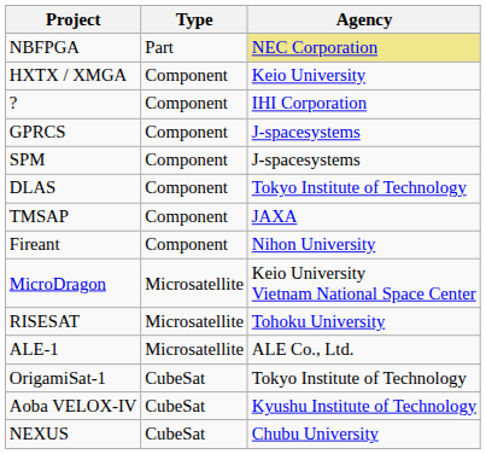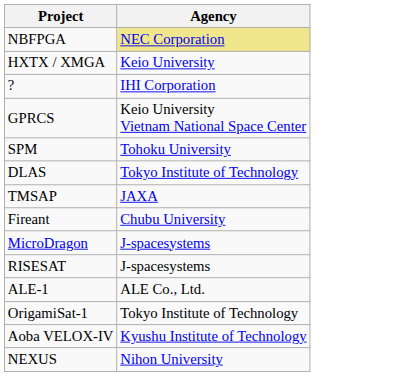 <table class="wikitable">
 <tr>
 <th>Project</th>
-<th>Type</th>
 <th>Agency</th>
 </tr>
 <tr>
 <td nowrap>NBFPGA</td>
-<td>Part</td>
 <td style="background: khaki;"><a href='#'>NEC Corporation</a></td>
 </tr>
 <tr>
 <td>HXTX / XMGA</td>
-<td>Component</td>
 <td><a href='#'>Keio University</a></td>
 </tr>
 <tr>
 <td>?</td>
-<td>Component</td>
 <td><a href='#'>IHI Corporation</a></td>
 </tr>
 <tr>
 <td>GPRCS</td>
-<td>Component</td>
-<td><a href='#'>J-spacesystems</a></td>
+<td>Keio University <br> <a href='#'>Vietnam National Space Center</a></td>
 </tr>
 <tr>
 <td>SPM</td>
-<td>Component</td>
-<td>J-spacesystems</td>
+<td><a href='#'>Tohoku University</a></td>
 </tr>
 <tr>
 <td>DLAS</td>
-<td>Component</td>
 <td><a href='#'>Tokyo Institute of Technology</a></td>
 </tr>
 <tr>
 <td>TMSAP</td>
-<td>Component</td>
 <td><a href='#'>JAXA</a></td>
 </tr>
 <tr>
 <td>Fireant</td>
-<td>Component</td>
-<td><a href='#'>Nihon University</a></td>
+<td><a href='#'>Chubu University</a></td>
 </tr>
 <tr>
 <td><a href='#'>MicroDragon</a></td>
-<td>Microsatellite</td>
-<td>Keio University <br> <a href='#'>Vietnam National Space Center</a></td>
+<td><a href='#'>J-spacesystems</a></td>
 </tr>
 <tr>
 <td>RISESAT</td>
-<td>Microsatellite</td>
-<td><a href='#'>Tohoku University</a></td>
+<td>J-spacesystems</td>
 </tr>
 <tr>
 <td>ALE-1</td>
-<td>Microsatellite</td>
 <td>ALE Co., Ltd.</td>
 </tr>
 <tr>
 <td>OrigamiSat-1</td>
-<td>CubeSat</td>
 <td>Tokyo Institute of Technology</td>
 </tr>
 <tr>
 <td>Aoba VELOX-IV</td>
-<td>CubeSat</td>
 <td><a href='#'>Kyushu Institute of Technology</a></td>
 </tr>
 <tr>
 <td>NEXUS</td>
-<td>CubeSat</td>
-<td><a href='#'>Chubu University</a></td>
+<td><a href='#'>Nihon University</a></td>
 </tr>
 </table>
